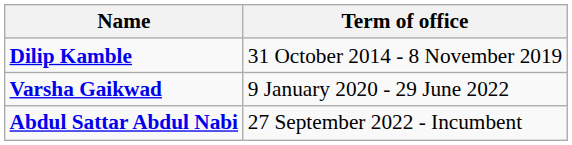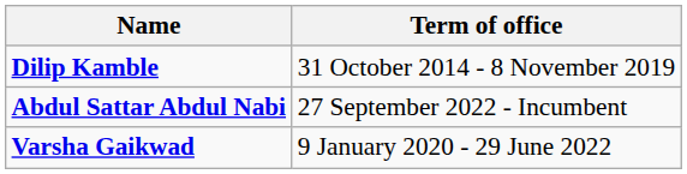 <table class="wikitable">
 <tr>
 <th>Name</th>
 <th>Term of office</th>
 </tr>
 <tr>
 <td><strong><a href='#'>Dilip Kamble</a></strong></td>
 <td>31 October 2014 - 8 November 2019</td>
 </tr>
 <tr>
+<td><strong><a href='#'>Abdul Sattar Abdul Nabi</a></strong></td>
+<td>27 September 2022 - Incumbent</td>
+</tr>
+<tr>
 <td><strong><a href='#'>Varsha Gaikwad</a></strong></td>
 <td>9 January 2020 - 29 June 2022</td>
 </tr>
-<tr>
-<td><strong><a href='#'>Abdul Sattar Abdul Nabi</a></strong></td>
-<td>27 September 2022 - Incumbent</td>
-</tr>
 </table>
